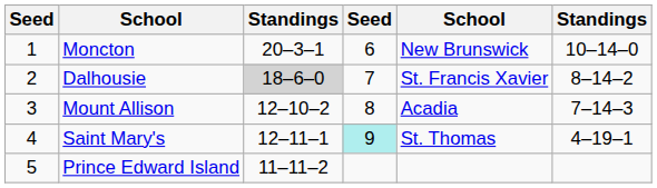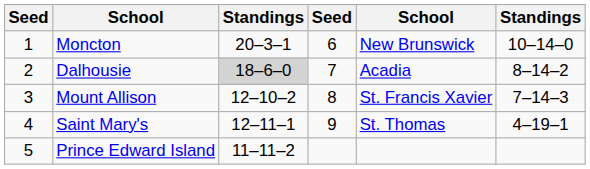 <table class="wikitable">
 <tr>
 <th>Seed</th>
 <th>School</th>
 <th>Standings</th>
 <th>Seed</th>
 <th>School</th>
 <th>Standings</th>
 </tr>
 <tr>
 <td align=center>1</td>
 <td><a href='#'>Moncton</a></td>
 <td align=center>20–3–1</td>
 <td align=center>6</td>
 <td><a href='#'>New Brunswick</a></td>
 <td align=center>10–14–0</td>
 </tr>
 <tr>
 <td align=center>2</td>
 <td><a href='#'>Dalhousie</a></td>
 <td align=center style="background: lightgrey;">18–6–0</td>
 <td align=center>7</td>
-<td><a href='#'>St. Francis Xavier</a></td>
+<td><a href='#'>Acadia</a></td>
 <td align=center>8–14–2</td>
 </tr>
 <tr>
 <td align=center>3</td>
 <td><a href='#'>Mount Allison</a></td>
 <td align=center>12–10–2</td>
 <td align=center>8</td>
-<td><a href='#'>Acadia</a></td>
+<td><a href='#'>St. Francis Xavier</a></td>
 <td align=center>7–14–3</td>
 </tr>
 <tr>
 <td align=center>4</td>
 <td><a href='#'>Saint Mary's</a></td>
 <td align=center>12–11–1</td>
-<td align=center style="background: paleturquoise;">9</td>
+<td align=center>9</td>
 <td><a href='#'>St. Thomas</a></td>
 <td align=center>4–19–1</td>
 </tr>
 <tr>
 <td align=center>5</td>
 <td><a href='#'>Prince Edward Island</a></td>
 <td align=center>11–11–2</td>
 <td></td>
 <td></td>
 <td></td>
 </tr>
 </table>
